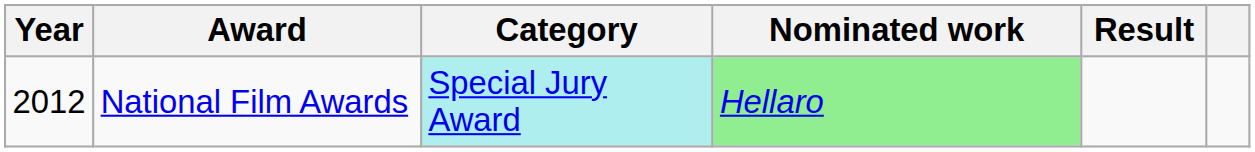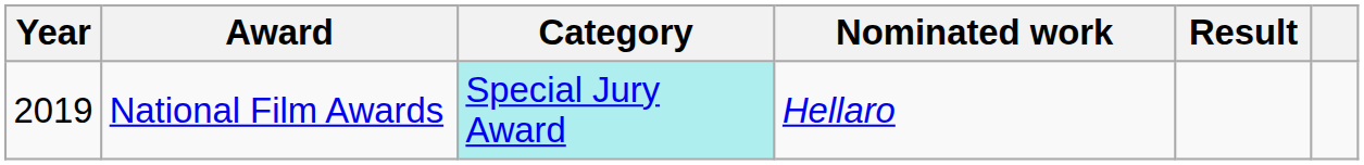 <table class=wikitable>
 <tr>
 <th scope="col" style="width:1em;">Year</th>
 <th scope="col" style="width:39em;">Award</th>
 <th scope="col" style="width:29em;">Category</th>
 <th scope="col" style="width:39em;">Nominated work</th>
 <th scope="col" style="width:5em;">Result</th>
 <th scope="col" style="width:5em;"></th>
 </tr>
 <tr>
-<td>2012</td>
+<td>2019</td>
 <td><a href='#'>National Film Awards</a></td>
 <td style="background: paleturquoise;"><a href='#'>Special Jury Award</a></td>
-<td style="background: lightgreen;"><em><a href='#'>Hellaro</a></em></td>
+<td><em><a href='#'>Hellaro</a></em></td>
 <td></td>
 <td></td>
 </tr>
 </table>
